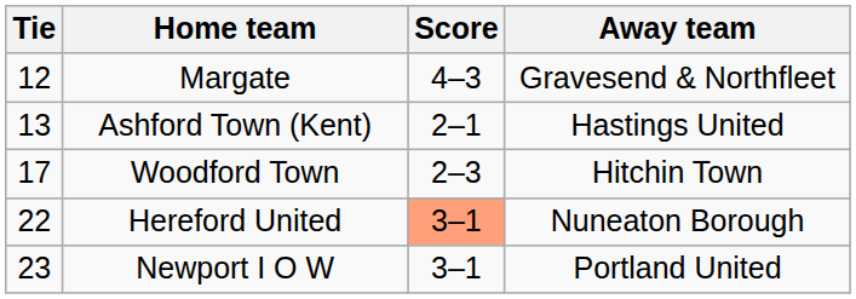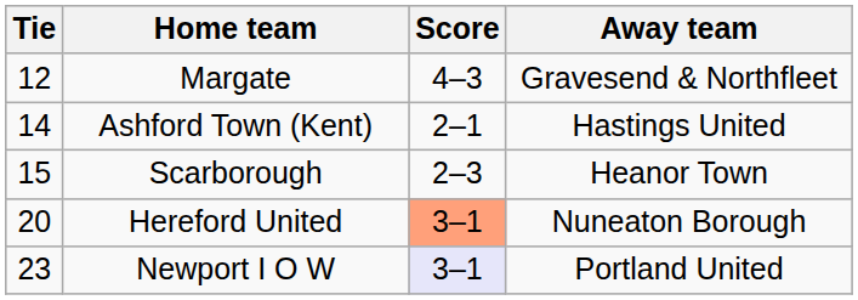 <table class="wikitable" style="text-align:center;">
 <tr>
 <th width=20>Tie</th>
 <th width=175>Home team</th>
 <th width=20>Score</th>
 <th width=175>Away team</th>
 </tr>
 <tr>
 <td>12</td>
 <td>Margate</td>
 <td>4–3</td>
 <td>Gravesend & Northfleet</td>
 </tr>
 <tr>
-<td>13</td>
+<td>14</td>
 <td>Ashford Town (Kent)</td>
 <td>2–1</td>
 <td>Hastings United</td>
 </tr>
 <tr>
-<td>17</td>
-<td>Woodford Town</td>
+<td>15</td>
+<td>Scarborough</td>
 <td>2–3</td>
-<td>Hitchin Town</td>
+<td>Heanor Town</td>
 </tr>
 <tr>
-<td>22</td>
+<td>20</td>
 <td>Hereford United</td>
 <td style="background: lightsalmon;">3–1</td>
 <td>Nuneaton Borough</td>
 </tr>
 <tr>
 <td>23</td>
 <td>Newport I O W</td>
-<td>3–1</td>
+<td style="background: lavender;">3–1</td>
 <td>Portland United</td>
 </tr>
 </table>
